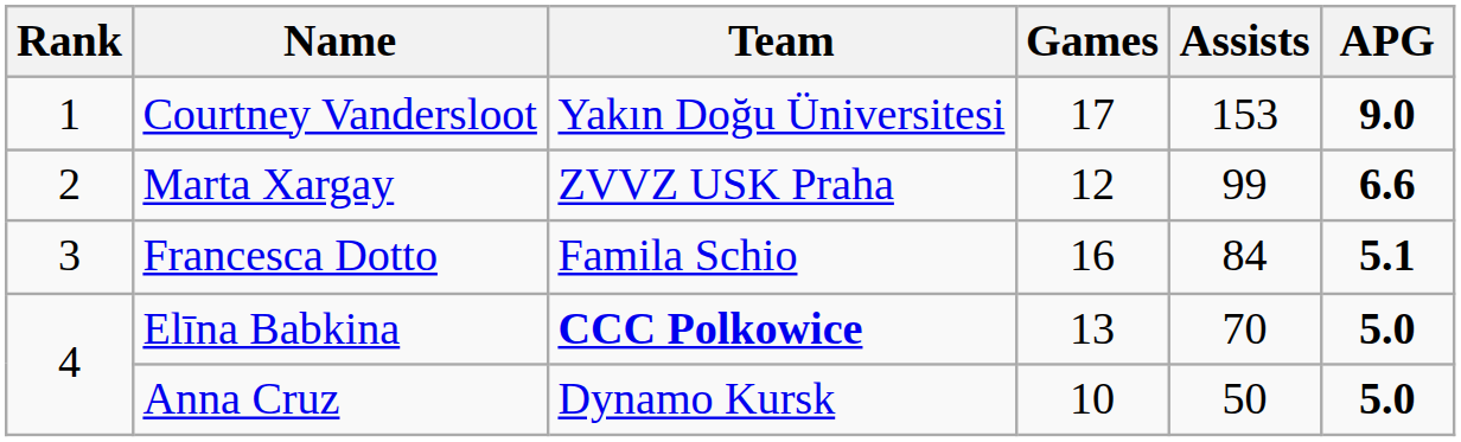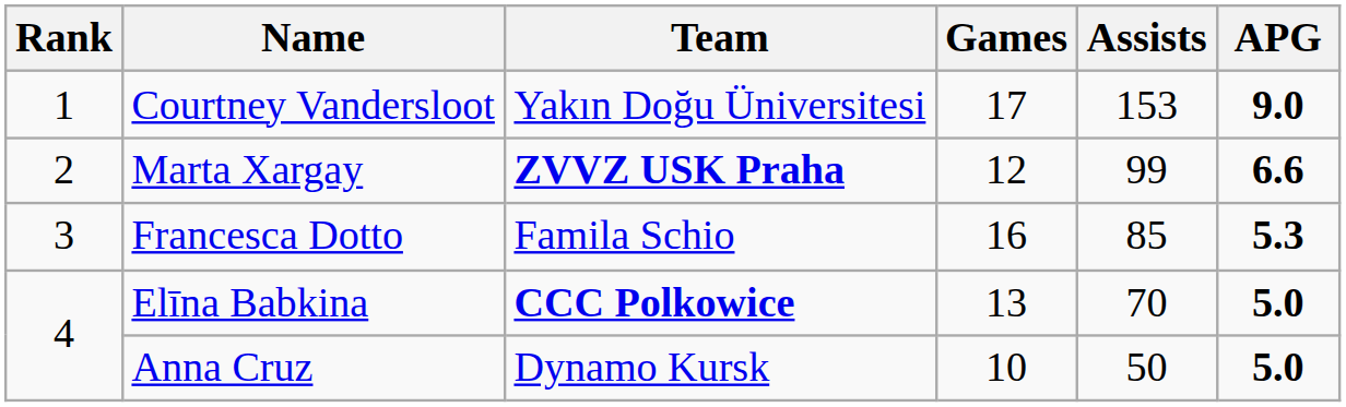 <table class="wikitable" style="text-align: center;">
 <tr>
 <th>Rank</th>
 <th>Name</th>
 <th>Team</th>
 <th>Games</th>
 <th>Assists</th>
 <th width=40>APG</th>
 </tr>
 <tr>
 <td>1</td>
 <td align="left"> <a href='#'>Courtney Vandersloot</a></td>
 <td align="left"> <a href='#'>Yakın Doğu Üniversitesi</a></td>
 <td>17</td>
 <td>153</td>
 <td><strong>9.0</strong></td>
 </tr>
 <tr>
 <td>2</td>
 <td align="left"> <a href='#'>Marta Xargay</a></td>
-<td align="left"> <a href='#'>ZVVZ USK Praha</a></td>
+<td align="left"><strong> <a href='#'>ZVVZ USK Praha</a></strong></td>
 <td>12</td>
 <td>99</td>
 <td><strong>6.6</strong></td>
 </tr>
 <tr>
 <td>3</td>
 <td align="left"> <a href='#'>Francesca Dotto</a></td>
 <td align="left"> <a href='#'>Famila Schio</a></td>
 <td>16</td>
-<td>84</td>
-<td><strong>5.1</strong></td>
+<td>85</td>
+<td><strong>5.3</strong></td>
 </tr>
 <tr>
 <td rowspan=2>4</td>
 <td align="left"> <a href='#'>Elīna Babkina</a></td>
 <td align="left"><strong> <a href='#'>CCC Polkowice</a></strong></td>
 <td>13</td>
 <td>70</td>
 <td><strong>5.0</strong></td>
 </tr>
 <tr>
 <td align="left"> <a href='#'>Anna Cruz</a></td>
 <td align="left"> <a href='#'>Dynamo Kursk</a></td>
 <td>10</td>
 <td>50</td>
 <td><strong>5.0</strong></td>
 </tr>
 </table>
